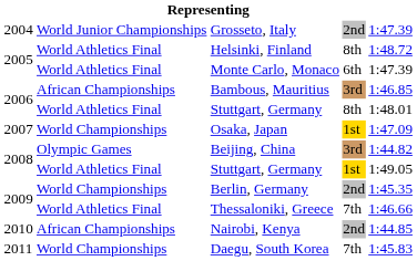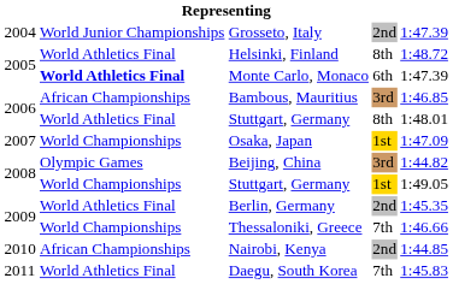 <table>
 <tr>
 <th colspan="5">Representing </th>
 </tr>
 <tr>
 <td>2004</td>
 <td><a href='#'>World Junior Championships</a></td>
 <td><a href='#'>Grosseto</a>, <a href='#'>Italy</a></td>
 <td bgcolor="silver">2nd</td>
 <td><a href='#'>1:47.39</a></td>
 </tr>
 <tr>
 <td rowspan=2>2005</td>
 <td><a href='#'>World Athletics Final</a></td>
 <td><a href='#'>Helsinki</a>, <a href='#'>Finland</a></td>
 <td>8th</td>
 <td><a href='#'>1:48.72</a></td>
 </tr>
 <tr>
-<td><a href='#'>World Athletics Final</a></td>
+<td><strong><a href='#'>World Athletics Final</a></strong></td>
 <td><a href='#'>Monte Carlo</a>, <a href='#'>Monaco</a></td>
 <td>6th</td>
 <td>1:47.39</td>
 </tr>
 <tr>
 <td rowspan=2>2006</td>
 <td><a href='#'>African Championships</a></td>
 <td><a href='#'>Bambous</a>, <a href='#'>Mauritius</a></td>
 <td bgcolor="cc9966">3rd</td>
 <td><a href='#'>1:46.85</a></td>
 </tr>
 <tr>
 <td><a href='#'>World Athletics Final</a></td>
 <td><a href='#'>Stuttgart</a>, <a href='#'>Germany</a></td>
 <td>8th</td>
 <td>1:48.01</td>
 </tr>
 <tr>
 <td>2007</td>
 <td><a href='#'>World Championships</a></td>
 <td><a href='#'>Osaka</a>, <a href='#'>Japan</a></td>
 <td bgcolor="gold">1st</td>
 <td><a href='#'>1:47.09</a></td>
 </tr>
 <tr>
 <td rowspan=2>2008</td>
 <td><a href='#'>Olympic Games</a></td>
 <td><a href='#'>Beijing</a>, <a href='#'>China</a></td>
 <td bgcolor="cc9966">3rd</td>
 <td><a href='#'>1:44.82</a></td>
 </tr>
 <tr>
-<td><a href='#'>World Athletics Final</a></td>
+<td><a href='#'>World Championships</a></td>
 <td><a href='#'>Stuttgart</a>, <a href='#'>Germany</a></td>
 <td bgcolor="gold">1st</td>
 <td>1:49.05</td>
 </tr>
 <tr>
 <td rowspan=2>2009</td>
-<td><a href='#'>World Championships</a></td>
+<td><a href='#'>World Athletics Final</a></td>
 <td><a href='#'>Berlin</a>, <a href='#'>Germany</a></td>
 <td bgcolor="silver">2nd</td>
 <td><a href='#'>1:45.35</a></td>
 </tr>
 <tr>
-<td><a href='#'>World Athletics Final</a></td>
+<td><a href='#'>World Championships</a></td>
 <td><a href='#'>Thessaloniki</a>, <a href='#'>Greece</a></td>
 <td>7th</td>
 <td><a href='#'>1:46.66</a></td>
 </tr>
 <tr>
 <td>2010</td>
 <td><a href='#'>African Championships</a></td>
 <td><a href='#'>Nairobi</a>, <a href='#'>Kenya</a></td>
 <td bgcolor="silver">2nd</td>
 <td><a href='#'>1:44.85</a></td>
 </tr>
 <tr>
 <td>2011</td>
-<td><a href='#'>World Championships</a></td>
+<td><a href='#'>World Athletics Final</a></td>
 <td><a href='#'>Daegu</a>, <a href='#'>South Korea</a></td>
 <td>7th</td>
 <td><a href='#'>1:45.83</a></td>
 </tr>
 </table>
